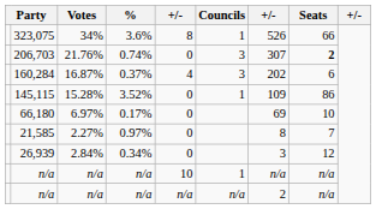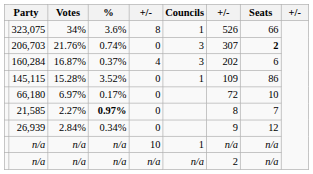 <table class="wikitable" style="text-align:right;">
 <tr>
 <th colspan=2>Party</th>
 <th style="width:55px;">Votes</th>
 <th style="width:55px;">%</th>
 <th style="width:45px;">+/-</th>
 <th style="width:55px;">Councils</th>
 <th style="width:45px;">+/-</th>
 <th style="width:55px;">Seats</th>
 <th style="width:35px;">+/-</th>
 </tr>
 <tr>
 <td></td>
 <td>323,075</td>
 <td>34%</td>
 <td>3.6%</td>
 <td>8</td>
 <td>1</td>
 <td>526</td>
 <td>66</td>
 </tr>
 <tr>
 <td></td>
 <td>206,703</td>
 <td>21.76%</td>
 <td>0.74%</td>
 <td>0</td>
 <td>3</td>
 <td>307</td>
 <td><strong>2</strong></td>
 </tr>
 <tr>
 <td></td>
 <td>160,284</td>
 <td>16.87%</td>
 <td>0.37%</td>
 <td>4</td>
 <td>3</td>
 <td>202</td>
 <td>6</td>
 </tr>
 <tr>
 <td></td>
 <td>145,115</td>
 <td>15.28%</td>
 <td>3.52%</td>
 <td>0</td>
 <td>1</td>
 <td>109</td>
 <td>86</td>
 </tr>
 <tr>
 <td></td>
 <td>66,180</td>
 <td>6.97%</td>
 <td>0.17%</td>
 <td>0</td>
 <td></td>
-<td>69</td>
+<td>72</td>
 <td>10</td>
 </tr>
 <tr>
 <td></td>
 <td>21,585</td>
 <td>2.27%</td>
-<td>0.97%</td>
+<td><strong>0.97%</strong></td>
 <td>0</td>
 <td></td>
 <td>8</td>
 <td>7</td>
 </tr>
 <tr>
 <td></td>
 <td>26,939</td>
 <td>2.84%</td>
 <td>0.34%</td>
 <td>0</td>
 <td></td>
-<td>3</td>
+<td>9</td>
 <td>12</td>
 </tr>
 <tr>
 <td></td>
 <td><em>n/a</em></td>
 <td><em>n/a</em></td>
 <td><em>n/a</em></td>
 <td>10</td>
 <td>1</td>
 <td><em>n/a</em></td>
 <td><em>n/a</em></td>
 </tr>
 <tr>
 <td></td>
 <td><em>n/a</em></td>
 <td><em>n/a</em></td>
 <td><em>n/a</em></td>
 <td><em>n/a</em></td>
 <td><em>n/a</em></td>
 <td>2</td>
 <td><em>n/a</em></td>
 </tr>
 </table>
